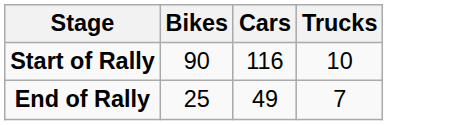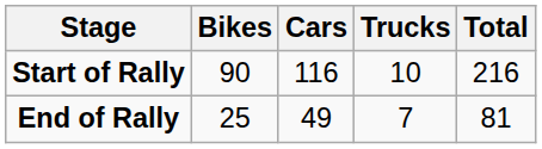 <table class="wikitable" style="font-size:97%; width=15%; text-align:center">
 <tr>
 <th>Stage</th>
 <th>Bikes</th>
 <th>Cars</th>
 <th>Trucks</th>
+<th>Total</th>
 </tr>
 <tr>
 <td><strong>Start of Rally</strong></td>
 <td>90</td>
 <td>116</td>
 <td>10</td>
+<td>216</td>
 </tr>
 <tr>
 <td><strong>End of Rally</strong></td>
 <td>25</td>
 <td>49</td>
 <td>7</td>
+<td>81</td>
 </tr>
 </table>
